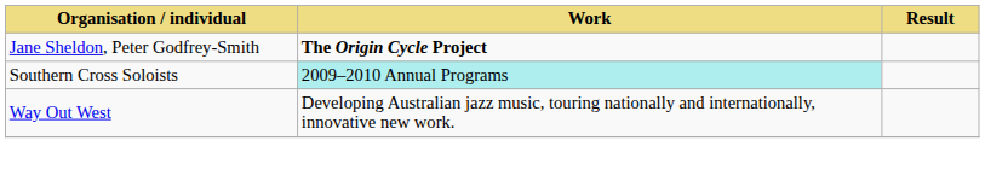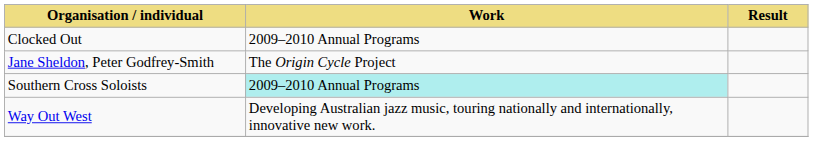 <table class="wikitable" width=100%>
 <tr>
 <th style="width:30%;background:#EEDD82;">Organisation / individual</th>
 <th style="width:60%;background:#EEDD82;">Work</th>
 <th style="width:10%;background:#EEDD82;">Result<br></th>
 </tr>
 <tr>
+<td>Clocked Out</td>
+<td>2009–2010 Annual Programs</td>
+<td></td>
+</tr>
+<tr>
 <td><a href='#'>Jane Sheldon</a>, Peter Godfrey-Smith</td>
-<td><strong>The <em>Origin Cycle</em> Project</strong></td>
+<td>The <em>Origin Cycle</em> Project</td>
 <td></td>
 </tr>
 <tr>
 <td>Southern Cross Soloists</td>
 <td style="background: paleturquoise;">2009–2010 Annual Programs</td>
 <td></td>
 </tr>
 <tr>
 <td><a href='#'>Way Out West</a></td>
 <td>Developing Australian jazz music, touring nationally and internationally, innovative new work.</td>
 <td></td>
 </tr>
 <tr>
 </tr>
 </table>
